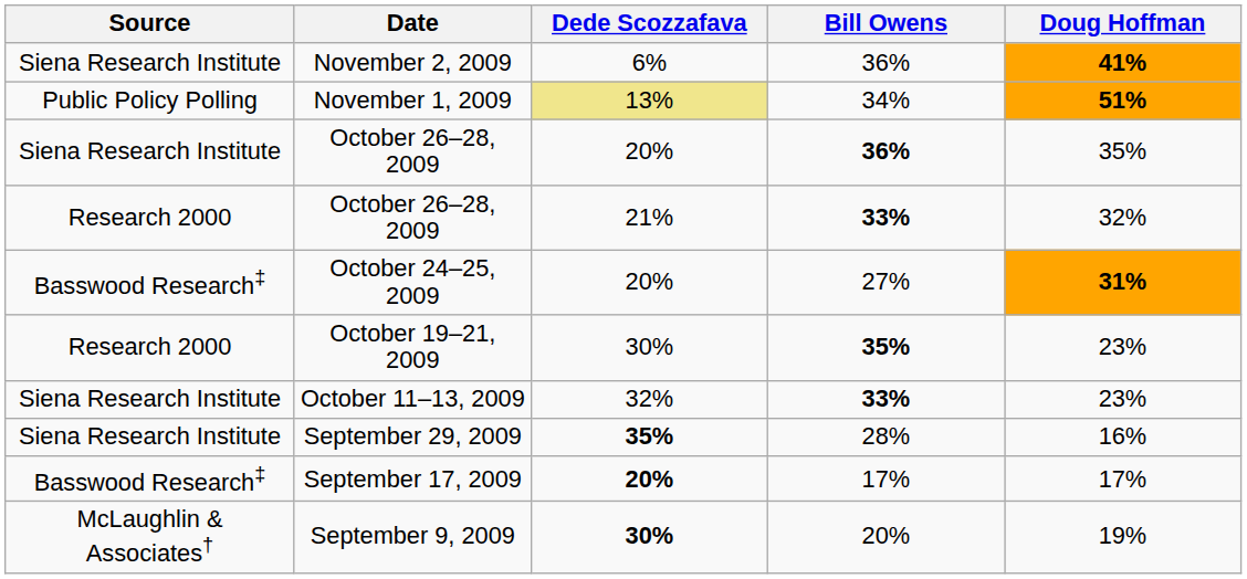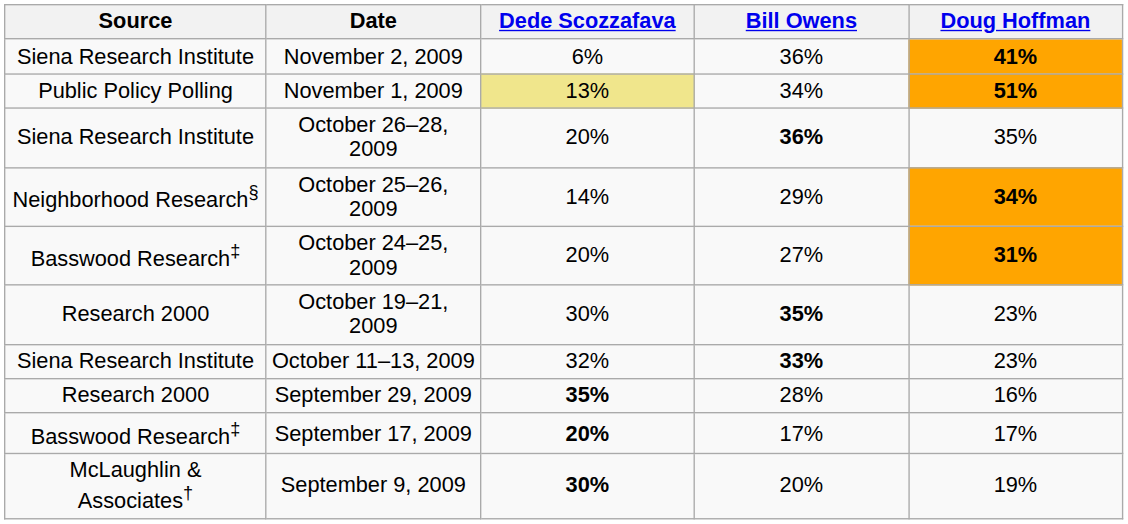 <table class="wikitable">
 <tr>
 <th style="width:185px;">Source</th>
 <th style="width:150px;">Date</th>
 <th style="width:150px;"><a href='#'>Dede Scozzafava</a></th>
 <th style="width:150px;"><a href='#'>Bill Owens</a></th>
 <th style="width:150px;"><a href='#'>Doug Hoffman</a></th>
 </tr>
 <tr style="text-align:center;">
 <td>Siena Research Institute</td>
 <td>November 2, 2009</td>
 <td>6%</td>
 <td>36%</td>
 <td style="background:orange"><strong>41%</strong></td>
 </tr>
 <tr style="text-align:center;">
 <td>Public Policy Polling</td>
 <td>November 1, 2009</td>
 <td style="background: khaki;">13%</td>
 <td>34%</td>
 <td style="background:orange"><strong>51%</strong></td>
 </tr>
 <tr style="text-align:center;">
 <td>Siena Research Institute</td>
 <td>October 26–28, 2009</td>
 <td>20%</td>
 <td><strong>36%</strong></td>
 <td>35%</td>
 </tr>
-<tr align=center>
-<td>Research 2000</td>
-<td>October 26–28, 2009</td>
-<td>21%</td>
-<td><strong>33%</strong></td>
-<td>32%</td>
+<tr style="text-align:center;">
+<td>Neighborhood Research<sup>§</sup></td>
+<td>October 25–26, 2009</td>
+<td>14%</td>
+<td>29%</td>
+<td style="background:orange"><strong>34%</strong></td>
 </tr>
 <tr style="text-align:center;">
 <td>Basswood Research<sup>‡</sup></td>
 <td>October 24–25, 2009</td>
 <td>20%</td>
 <td>27%</td>
 <td style="background:orange"><strong>31%</strong></td>
 </tr>
 <tr style="text-align:center;">
 <td>Research 2000</td>
 <td>October 19–21, 2009</td>
 <td>30%</td>
 <td><strong>35%</strong></td>
 <td>23%</td>
 </tr>
 <tr style="text-align:center;">
 <td>Siena Research Institute</td>
 <td>October 11–13, 2009</td>
 <td>32%</td>
 <td><strong>33%</strong></td>
 <td>23%</td>
 </tr>
 <tr style="text-align:center;">
-<td>Siena Research Institute</td>
+<td>Research 2000</td>
 <td>September 29, 2009</td>
 <td><strong>35%</strong></td>
 <td>28%</td>
 <td>16%</td>
 </tr>
 <tr style="text-align:center;">
 <td>Basswood Research<sup>‡</sup></td>
 <td>September 17, 2009</td>
 <td><strong>20%</strong></td>
 <td>17%</td>
 <td>17%</td>
 </tr>
 <tr style="text-align:center;">
 <td>McLaughlin & Associates<sup>†</sup></td>
 <td>September 9, 2009</td>
 <td><strong>30%</strong></td>
 <td>20%</td>
 <td>19%</td>
 </tr>
 </table>
